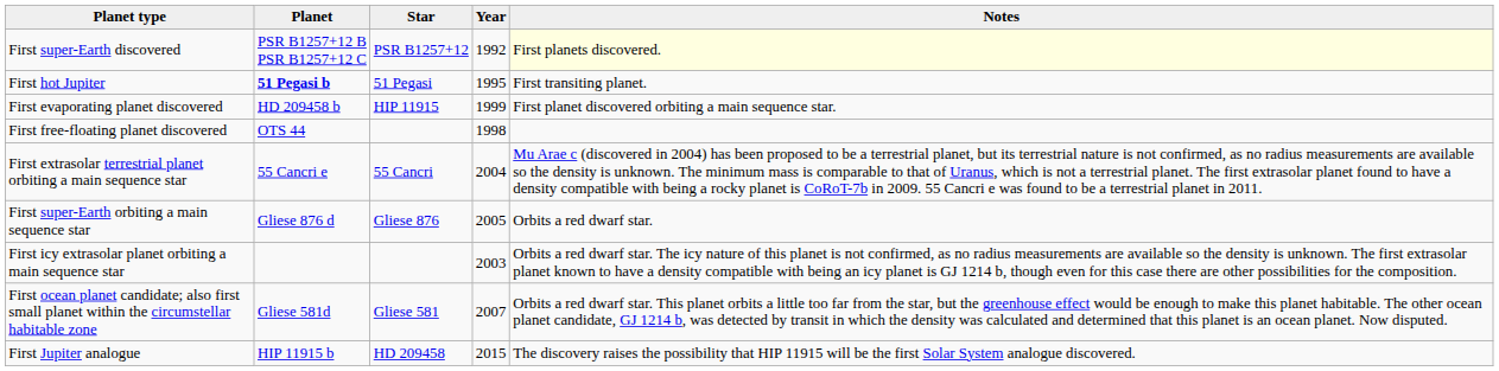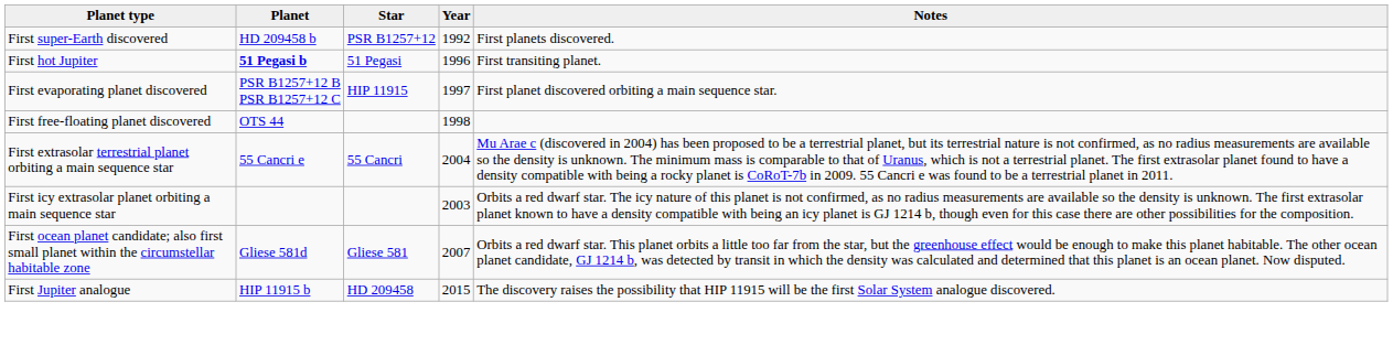 <table class="wikitable" border="1" style="text-align:left;">
 <tr>
 <th style="background:#efefef;">Planet type</th>
 <th style="background:#efefef;">Planet</th>
 <th style="background:#efefef;">Star</th>
 <th style="background:#efefef;">Year</th>
 <th style="background:#efefef;">Notes</th>
 </tr>
 <tr>
 <td>First <a href='#'>super-Earth</a> discovered</td>
-<td><a href='#'>PSR B1257+12 B</a><br><a href='#'>PSR B1257+12 C</a></td>
+<td><a href='#'>HD 209458 b</a></td>
 <td><a href='#'>PSR B1257+12</a></td>
 <td>1992</td>
-<td style="background: lightyellow;">First planets discovered.</td>
+<td>First planets discovered.</td>
 </tr>
 <tr>
 <td>First <a href='#'>hot Jupiter</a></td>
 <td><strong><a href='#'>51 Pegasi b</a></strong></td>
 <td><a href='#'>51 Pegasi</a></td>
-<td>1995</td>
+<td>1996</td>
 <td>First transiting planet.</td>
 </tr>
 <tr>
 <td>First evaporating planet discovered</td>
-<td><a href='#'>HD 209458 b</a></td>
+<td><a href='#'>PSR B1257+12 B</a><br><a href='#'>PSR B1257+12 C</a></td>
 <td><a href='#'>HIP 11915</a></td>
-<td>1999</td>
+<td>1997</td>
 <td>First planet discovered orbiting a main sequence star.</td>
 </tr>
 <tr>
 <td>First free-floating planet discovered</td>
 <td><a href='#'>OTS 44</a></td>
 <td></td>
 <td>1998</td>
 <td></td>
 </tr>
 <tr>
 <td>First extrasolar <a href='#'>terrestrial planet</a> orbiting a main sequence star</td>
 <td><a href='#'>55 Cancri e</a></td>
 <td><a href='#'>55 Cancri</a></td>
 <td>2004</td>
 <td><a href='#'>Mu Arae c</a> (discovered in 2004) has been proposed to be a terrestrial planet, but its terrestrial nature is not confirmed, as no radius measurements are available so the density is unknown. The minimum mass is comparable to that of <a href='#'>Uranus</a>, which is not a terrestrial planet. The first extrasolar planet found to have a density compatible with being a rocky planet is <a href='#'>CoRoT-7b</a> in 2009. 55 Cancri e was found to be a terrestrial planet in 2011.</td>
-</tr>
-<tr>
-<td>First <a href='#'>super-Earth</a> orbiting a main sequence star</td>
-<td><a href='#'>Gliese 876 d</a></td>
-<td><a href='#'>Gliese 876</a></td>
-<td>2005</td>
-<td>Orbits a red dwarf star.</td>
 </tr>
 <tr>
 <td>First icy extrasolar planet orbiting a main sequence star</td>
 <td></td>
 <td></td>
 <td>2003</td>
 <td>Orbits a red dwarf star. The icy nature of this planet is not confirmed, as no radius measurements are available so the density is unknown. The first extrasolar planet known to have a density compatible with being an icy planet is GJ 1214 b, though even for this case there are other possibilities for the composition.</td>
 </tr>
 <tr>
 <td>First <a href='#'>ocean planet</a> candidate; also first small planet within the <a href='#'>circumstellar habitable zone</a></td>
 <td><a href='#'>Gliese 581d</a></td>
 <td><a href='#'>Gliese 581</a></td>
 <td>2007</td>
 <td>Orbits a red dwarf star. This planet orbits a little too far from the star, but the <a href='#'>greenhouse effect</a> would be enough to make this planet habitable. The other ocean planet candidate, <a href='#'>GJ 1214 b</a>, was detected by transit in which the density was calculated and determined that this planet is an ocean planet. Now disputed.</td>
 </tr>
 <tr>
 <td>First <a href='#'>Jupiter</a> analogue</td>
 <td><a href='#'>HIP 11915 b</a></td>
 <td><a href='#'>HD 209458</a></td>
 <td>2015</td>
 <td>The discovery raises the possibility that HIP 11915 will be the first <a href='#'>Solar System</a> analogue discovered.</td>
 </tr>
 </table>
